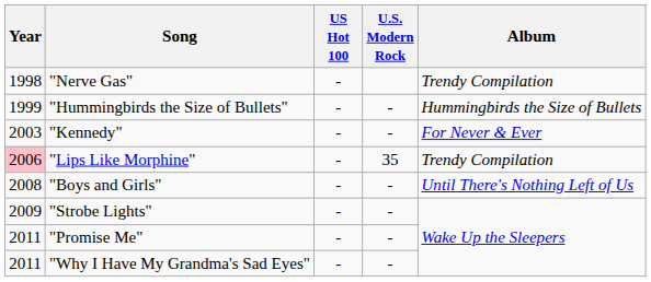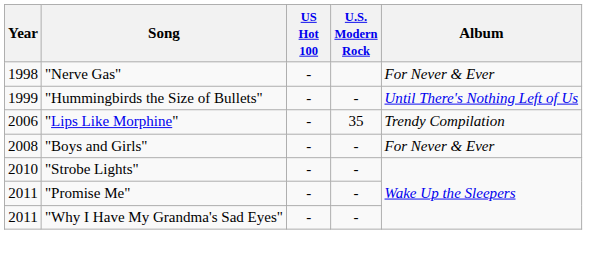 <table class="wikitable">
 <tr>
 <th style="text-align:center;">Year</th>
 <th align="left">Song</th>
 <th style="text-align:center; width:40px;"><small><a href='#'>US Hot 100</a></small></th>
 <th style="text-align:center; width:40px;"><small><a href='#'>U.S. Modern Rock</a></small></th>
 <th align="left">Album</th>
 </tr>
 <tr>
 <td style="text-align:center;">1998</td>
 <td align="left">"Nerve Gas"</td>
 <td style="text-align:center;">-</td>
 <td style="text-align:center;"></td>
-<td align="left"><em>Trendy Compilation</em></td>
+<td align="left"><em>For Never & Ever</em></td>
 </tr>
 <tr>
 <td style="text-align:center;">1999</td>
 <td align="left">"Hummingbirds the Size of Bullets"</td>
 <td style="text-align:center;">-</td>
 <td style="text-align:center;">-</td>
-<td align="left"><em>Hummingbirds the Size of Bullets</em></td>
+<td align="left"><em><a href='#'>Until There's Nothing Left of Us</a></em></td>
 </tr>
 <tr>
-<td style="text-align:center;">2003</td>
-<td align="left">"Kennedy"</td>
-<td style="text-align:center;">-</td>
-<td style="text-align:center;">-</td>
-<td align="left"><em><a href='#'>For Never & Ever</a></em></td>
-</tr>
-<tr>
-<td style="background: pink; text-align:center;">2006</td>
+<td style="text-align:center;">2006</td>
 <td align="left">"<a href='#'>Lips Like Morphine</a>"</td>
 <td style="text-align:center;">-</td>
 <td style="text-align:center;">35</td>
 <td align="left"><em>Trendy Compilation</em></td>
 </tr>
 <tr>
 <td style="text-align:center;">2008</td>
 <td align="left">"Boys and Girls"</td>
 <td style="text-align:center;">-</td>
 <td style="text-align:center;">-</td>
-<td align="left"><em><a href='#'>Until There's Nothing Left of Us</a></em></td>
+<td align="left"><em>For Never & Ever</em></td>
 </tr>
 <tr>
-<td style="text-align:center;">2009</td>
+<td style="text-align:center;">2010</td>
 <td align="left">"Strobe Lights"</td>
 <td style="text-align:center;">-</td>
 <td style="text-align:center;">-</td>
 <td style="text-align:left;" rowspan="3"><em><a href='#'>Wake Up the Sleepers</a></em></td>
 </tr>
 <tr>
 <td style="text-align:center;">2011</td>
 <td align="left">"Promise Me"</td>
 <td style="text-align:center;">-</td>
 <td style="text-align:center;">-</td>
 </tr>
 <tr>
 <td style="text-align:center;">2011</td>
 <td align="left">"Why I Have My Grandma's Sad Eyes"</td>
 <td style="text-align:center;">-</td>
 <td style="text-align:center;">-</td>
 </tr>
 </table>
